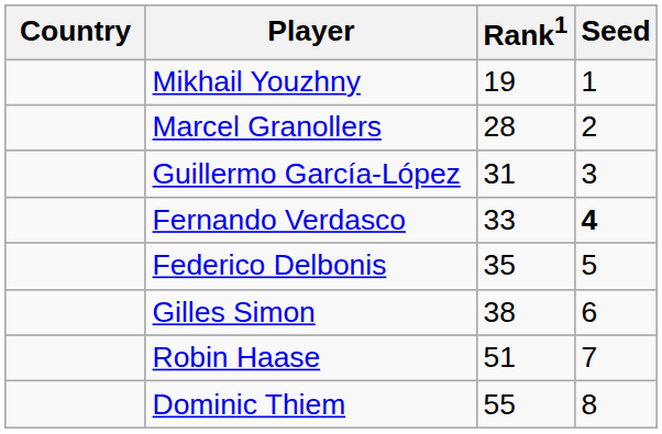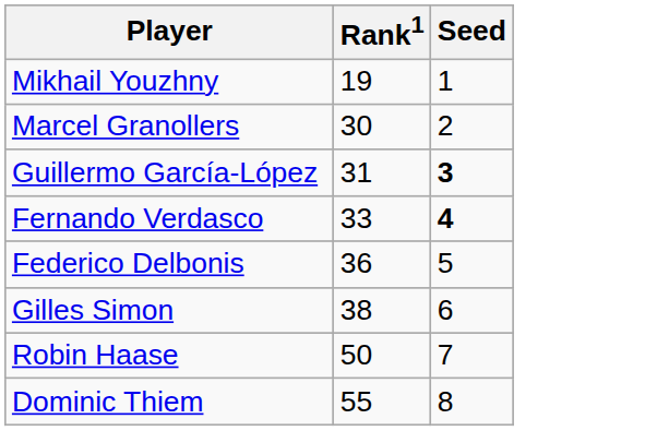 <table class="sortable wikitable">
 <tr>
-<th width="70">Country</th>
 <th width="175">Player</th>
 <th>Rank<sup>1</sup></th>
 <th>Seed</th>
 </tr>
 <tr>
-<td></td>
 <td><a href='#'>Mikhail Youzhny</a></td>
 <td>19</td>
 <td>1</td>
 </tr>
 <tr>
-<td></td>
 <td><a href='#'>Marcel Granollers</a></td>
-<td>28</td>
+<td>30</td>
 <td>2</td>
 </tr>
 <tr>
-<td></td>
 <td><a href='#'>Guillermo García-López</a></td>
 <td>31</td>
-<td>3</td>
+<td><strong>3</strong></td>
 </tr>
 <tr>
-<td></td>
 <td><a href='#'>Fernando Verdasco</a></td>
 <td>33</td>
 <td><strong>4</strong></td>
 </tr>
 <tr>
-<td></td>
 <td><a href='#'>Federico Delbonis</a></td>
-<td>35</td>
+<td>36</td>
 <td>5</td>
 </tr>
 <tr>
-<td></td>
 <td><a href='#'>Gilles Simon</a></td>
 <td>38</td>
 <td>6</td>
 </tr>
 <tr>
-<td></td>
 <td><a href='#'>Robin Haase</a></td>
-<td>51</td>
+<td>50</td>
 <td>7</td>
 </tr>
 <tr>
-<td></td>
 <td><a href='#'>Dominic Thiem</a></td>
 <td>55</td>
 <td>8</td>
 </tr>
 </table>
